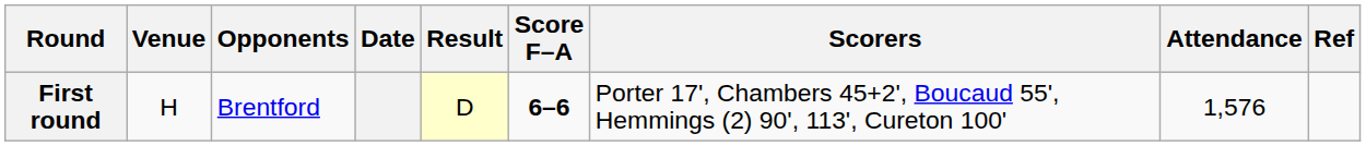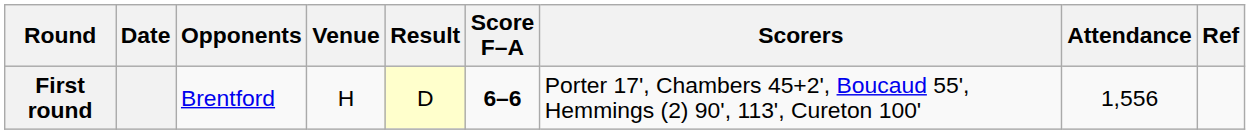 <table class="wikitable plainrowheaders" style="text-align:center">
 <tr>
 <th scope="col">Round</th>
+<th scope="col">Date</th>
+<th scope="col">Opponents</th>
 <th scope="col">Venue</th>
-<th scope="col">Opponents</th>
-<th scope="col">Date</th>
 <th scope="col">Result</th>
 <th scope="col">Score<br>F–A</th>
 <th scope="col" class="unsortable">Scorers</th>
 <th scope="col">Attendance</th>
 <th scope="col" class="unsortable">Ref</th>
 </tr>
 <tr>
 <th scope="row">First round</th>
+<th scope="row"></th>
+<td align="left"><a href='#'>Brentford</a></td>
 <td>H</td>
-<td align="left"><a href='#'>Brentford</a></td>
-<th scope="row"></th>
 <td style="background-color:#FFFFCC">D</td>
 <td><strong>6–6 <br></strong></td>
 <td align="left">Porter 17', Chambers 45+2', <a href='#'>Boucaud</a> 55', Hemmings (2) 90', 113', Cureton 100'</td>
-<td>1,576</td>
+<td>1,556</td>
 <td></td>
 </tr>
 </table>
